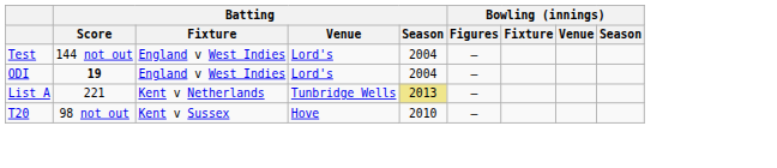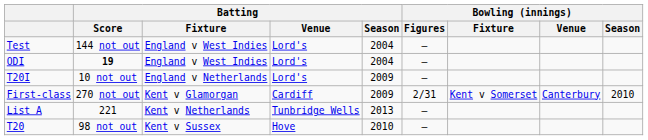 <table class=wikitable style="font-size:90%">
 <tr>
 <th rowspan="1"></th>
 <th colspan="4" rowspan="1">Batting</th>
 <th colspan="4" rowspan="1">Bowling (innings)</th>
 </tr>
 <tr>
 <th></th>
 <th>Score</th>
 <th>Fixture</th>
 <th>Venue</th>
 <th>Season</th>
 <th>Figures</th>
 <th>Fixture</th>
 <th>Venue</th>
 <th>Season</th>
 </tr>
 <tr>
 <td><a href='#'>Test</a></td>
 <td align="center">144 <a href='#'>not out</a></td>
 <td><a href='#'>England</a> v <a href='#'>West Indies</a></td>
 <td><a href='#'>Lord's</a></td>
 <td align="center">2004</td>
 <td align="center">–</td>
 <td></td>
 <td></td>
 <td></td>
 </tr>
 <tr>
 <td><a href='#'>ODI</a></td>
 <td align="center"><strong>19</strong></td>
 <td><a href='#'>England</a> v <a href='#'>West Indies</a></td>
 <td><a href='#'>Lord's</a></td>
 <td align="center">2004</td>
 <td align="center">–</td>
 <td></td>
 <td></td>
 <td></td>
 </tr>
 <tr>
+<td><a href='#'>T20I</a></td>
+<td align="center">10 <a href='#'>not out</a></td>
+<td><a href='#'>England</a> v <a href='#'>Netherlands</a></td>
+<td><a href='#'>Lord's</a></td>
+<td align="center">2009</td>
+<td align="center">–</td>
+<td></td>
+<td></td>
+<td></td>
+</tr>
+<tr>
+<td><a href='#'>First-class</a></td>
+<td align="center">270 <a href='#'>not out</a></td>
+<td><a href='#'>Kent</a> v <a href='#'>Glamorgan</a></td>
+<td><a href='#'>Cardiff</a></td>
+<td align="center">2009</td>
+<td align="center">2/31</td>
+<td><a href='#'>Kent</a> v <a href='#'>Somerset</a></td>
+<td><a href='#'>Canterbury</a></td>
+<td align="center">2010</td>
+</tr>
+<tr>
 <td><a href='#'>List A</a></td>
 <td align="center">221</td>
 <td><a href='#'>Kent</a> v <a href='#'>Netherlands</a></td>
 <td><a href='#'>Tunbridge Wells</a></td>
-<td align="center" style="background: khaki;">2013</td>
+<td align="center">2013</td>
 <td align="center">–</td>
 <td></td>
 <td></td>
 <td></td>
 </tr>
 <tr>
 <td><a href='#'>T20</a></td>
 <td align="center">98 <a href='#'>not out</a></td>
 <td><a href='#'>Kent</a> v <a href='#'>Sussex</a></td>
 <td><a href='#'>Hove</a></td>
 <td align="center">2010</td>
 <td align="center">–</td>
 <td></td>
 <td></td>
 <td></td>
 </tr>
 </table>
